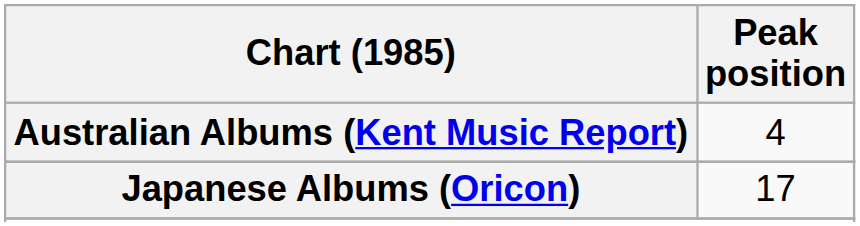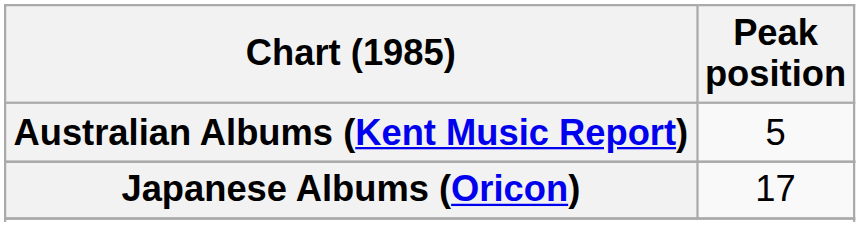 <table class="wikitable sortable plainrowheaders" style="text-align:center">
 <tr>
 <th scope="col">Chart (1985)</th>
 <th scope="col">Peak<br>position</th>
 </tr>
 <tr>
 <th scope="row">Australian Albums (<a href='#'>Kent Music Report</a>)</th>
-<td>4</td>
+<td>5</td>
 </tr>
 <tr>
 </tr>
 <tr>
 </tr>
 <tr>
 </tr>
 <tr>
 </tr>
 <tr>
 <th scope="row">Japanese Albums (<a href='#'>Oricon</a>)</th>
 <td>17</td>
 </tr>
 <tr>
 </tr>
 <tr>
 </tr>
 <tr>
 </tr>
 <tr>
 </tr>
 </table>
